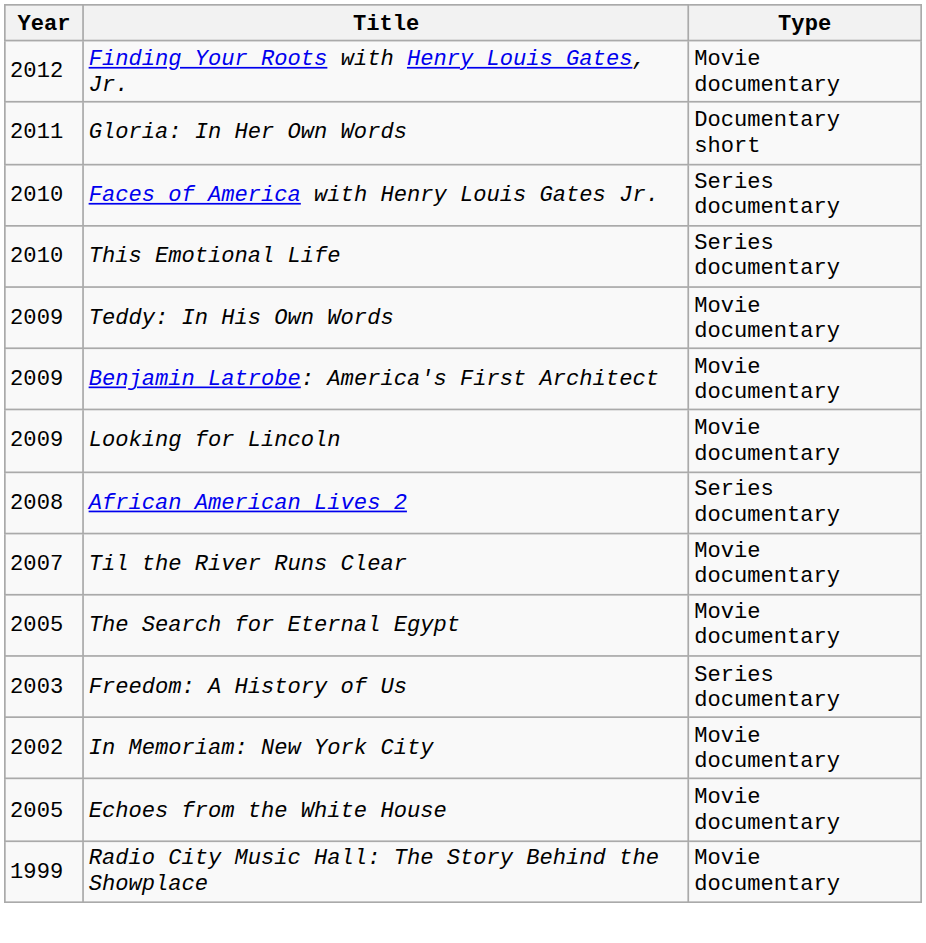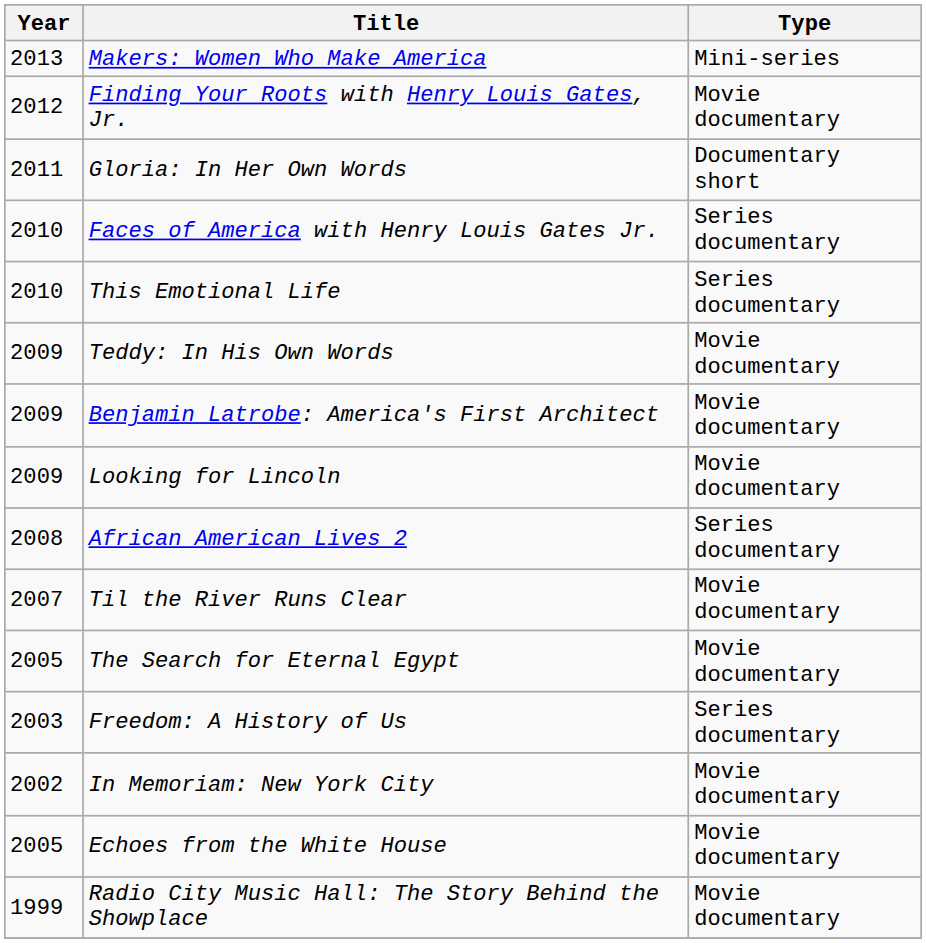 <table class="wikitable">
 <tr>
 <th width="40px">Year</th>
 <th width="350px">Title </th>
 <th width="130px">Type</th>
+</tr>
+<tr>
+<td>2013</td>
+<td><em><a href='#'>Makers: Women Who Make America</a></em></td>
+<td>Mini-series</td>
 </tr>
 <tr>
 <td>2012</td>
 <td><em><a href='#'>Finding Your Roots</a> with <a href='#'>Henry Louis Gates</a>, Jr.</em></td>
 <td>Movie documentary</td>
 </tr>
 <tr>
 <td>2011</td>
 <td><em>Gloria: In Her Own Words</em></td>
 <td>Documentary short</td>
 </tr>
 <tr>
 <td>2010</td>
 <td><em><a href='#'>Faces of America</a> with Henry Louis Gates Jr.</em></td>
 <td>Series documentary</td>
 </tr>
 <tr>
 <td>2010</td>
 <td><em>This Emotional Life </em></td>
 <td>Series documentary</td>
 </tr>
 <tr>
 <td>2009</td>
 <td><em>Teddy: In His Own Words </em></td>
 <td>Movie documentary</td>
 </tr>
 <tr>
 <td>2009</td>
 <td><em><a href='#'>Benjamin Latrobe</a>: America's First Architect</em></td>
 <td>Movie documentary</td>
 </tr>
 <tr>
 <td>2009</td>
 <td><em>Looking for Lincoln</em></td>
 <td>Movie documentary</td>
 </tr>
 <tr>
 <td>2008</td>
 <td><em><a href='#'>African American Lives 2</a></em></td>
 <td>Series documentary</td>
 </tr>
 <tr>
 <td>2007</td>
 <td><em>Til the River Runs Clear</em></td>
 <td>Movie documentary</td>
 </tr>
 <tr>
 <td>2005</td>
 <td><em>The Search for Eternal Egypt </em></td>
 <td>Movie documentary</td>
 </tr>
 <tr>
 <td>2003</td>
 <td><em>Freedom: A History of Us </em></td>
 <td>Series documentary</td>
 </tr>
 <tr>
 <td>2002</td>
 <td><em>In Memoriam: New York City </em></td>
 <td>Movie documentary</td>
 </tr>
 <tr>
 <td>2005</td>
 <td><em>Echoes from the White House </em></td>
 <td>Movie documentary</td>
 </tr>
 <tr>
 <td>1999</td>
 <td><em>Radio City Music Hall: The Story Behind the Showplace </em></td>
 <td>Movie documentary</td>
 </tr>
 <tr>
 </tr>
 </table>
